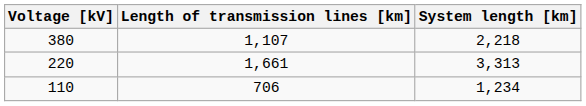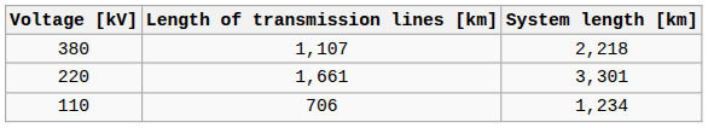 <table class="wikitable">
 <tr>
 <th>Voltage [kV]</th>
 <th>Length of transmission lines [km]</th>
 <th>System length [km]</th>
 </tr>
 <tr style="text-align:center">
 <td>380</td>
 <td>1,107</td>
 <td>2,218</td>
 </tr>
 <tr style="text-align:center">
 <td>220</td>
 <td>1,661</td>
-<td>3,313</td>
+<td>3,301</td>
 </tr>
 <tr style="text-align:center">
 <td>110</td>
 <td>706</td>
 <td>1,234</td>
 </tr>
 </table>
